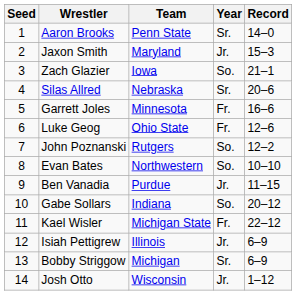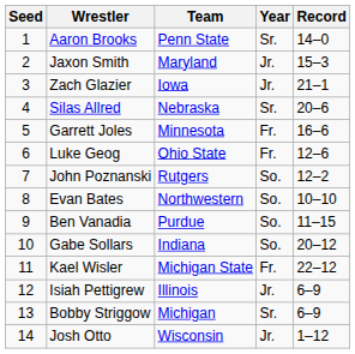 <table class="wikitable" style="text-align:left;">
 <tr>
 <th>Seed</th>
 <th>Wrestler</th>
 <th>Team</th>
 <th>Year</th>
 <th>Record</th>
 </tr>
 <tr>
 <td align="center">1</td>
 <td><a href='#'>Aaron Brooks</a></td>
 <td><a href='#'>Penn State</a></td>
 <td>Sr.</td>
 <td>14–0</td>
 </tr>
 <tr>
 <td align="center">2</td>
 <td>Jaxon Smith</td>
 <td><a href='#'>Maryland</a></td>
 <td> Jr.</td>
 <td>15–3</td>
 </tr>
 <tr>
 <td align="center">3</td>
 <td>Zach Glazier</td>
 <td><a href='#'>Iowa</a></td>
-<td> So.</td>
+<td> Jr.</td>
 <td>21–1</td>
 </tr>
 <tr>
 <td align="center">4</td>
 <td><a href='#'>Silas Allred</a></td>
 <td><a href='#'>Nebraska</a></td>
 <td> Sr.</td>
 <td>20–6</td>
 </tr>
 <tr>
 <td align="center">5</td>
 <td>Garrett Joles</td>
 <td><a href='#'>Minnesota</a></td>
 <td> Fr.</td>
 <td>16–6</td>
 </tr>
 <tr>
 <td align="center">6</td>
 <td>Luke Geog</td>
 <td><a href='#'>Ohio State</a></td>
 <td> Fr.</td>
 <td>12–6</td>
 </tr>
 <tr>
 <td align="center">7</td>
 <td>John Poznanski</td>
 <td><a href='#'>Rutgers</a></td>
 <td> So.</td>
 <td>12–2</td>
 </tr>
 <tr>
 <td align="center">8</td>
 <td>Evan Bates</td>
 <td><a href='#'>Northwestern</a></td>
 <td> So.</td>
 <td>10–10</td>
 </tr>
 <tr>
 <td align="center">9</td>
 <td>Ben Vanadia</td>
 <td><a href='#'>Purdue</a></td>
-<td> Jr.</td>
+<td> So.</td>
 <td>11–15</td>
 </tr>
 <tr>
 <td align="center">10</td>
 <td>Gabe Sollars</td>
 <td><a href='#'>Indiana</a></td>
 <td>So.</td>
 <td>20–12</td>
 </tr>
 <tr>
 <td align="center">11</td>
 <td>Kael Wisler</td>
 <td><a href='#'>Michigan State</a></td>
 <td> Fr.</td>
 <td>22–12</td>
 </tr>
 <tr>
 <td align="center">12</td>
 <td>Isiah Pettigrew</td>
 <td><a href='#'>Illinois</a></td>
 <td> Jr.</td>
 <td>6–9</td>
 </tr>
 <tr>
 <td align="center">13</td>
 <td>Bobby Striggow</td>
 <td><a href='#'>Michigan</a></td>
 <td> Sr.</td>
 <td>6–9</td>
 </tr>
 <tr>
 <td align="center">14</td>
 <td>Josh Otto</td>
 <td><a href='#'>Wisconsin</a></td>
 <td> Jr.</td>
 <td>1–12</td>
 </tr>
 </table>
